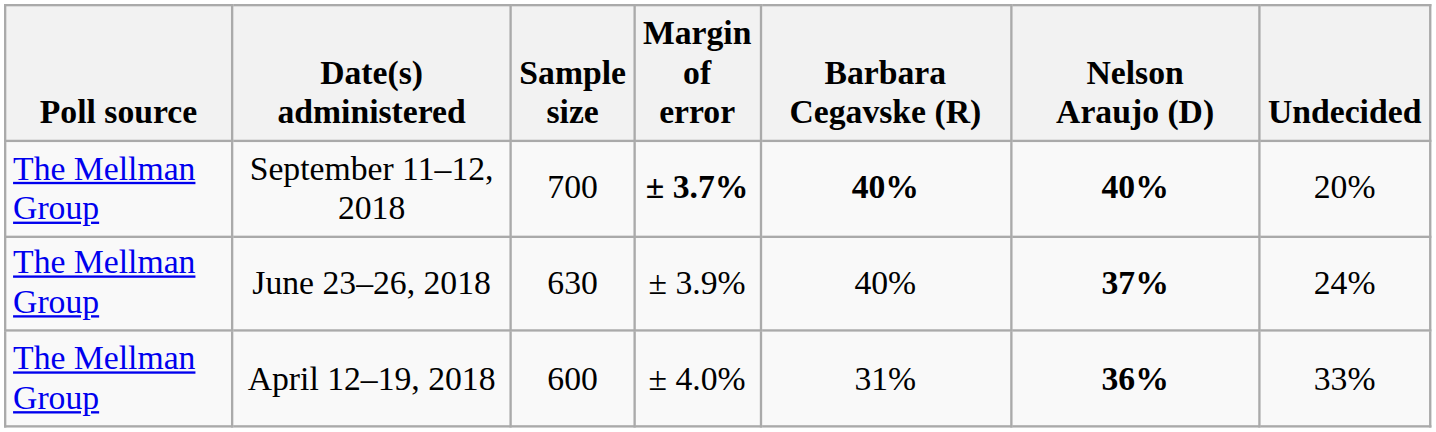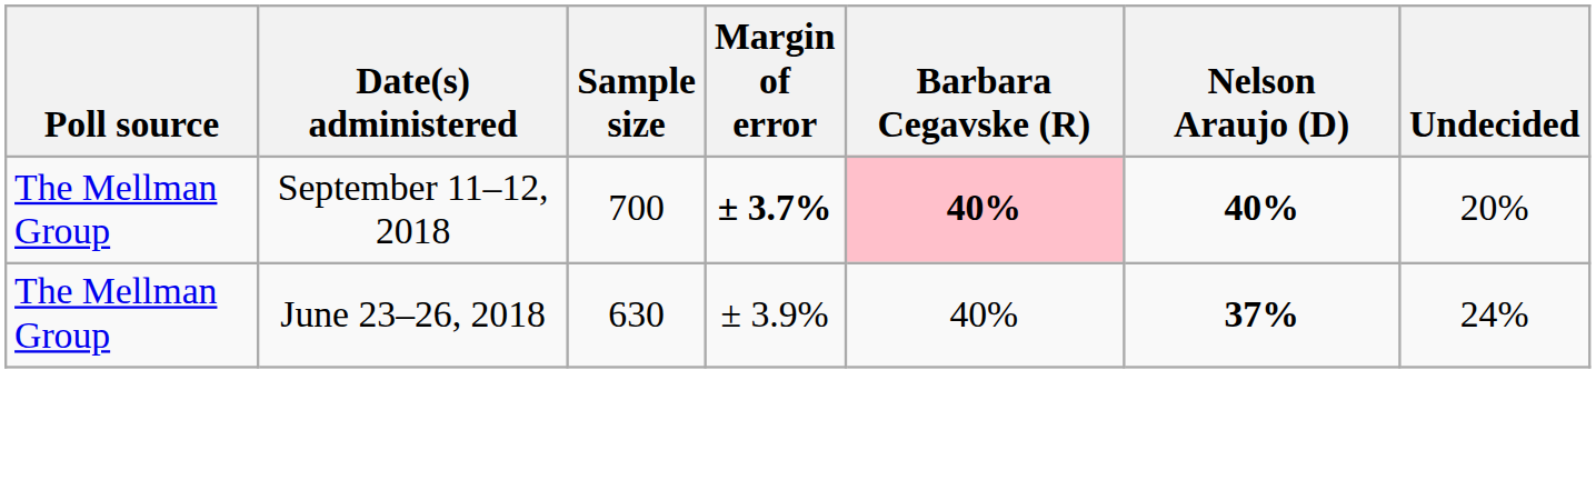 <table class="wikitable" style="font-size:90%;text-align:center;">
 <tr valign=bottom>
 <th>Poll source</th>
 <th>Date(s)<br>administered</th>
 <th>Sample<br>size</th>
 <th>Margin<br>of error</th>
 <th style="width:100px;">Barbara<br>Cegavske (R)</th>
 <th style="width:100px;">Nelson<br>Araujo (D)</th>
 <th>Undecided</th>
 </tr>
 <tr>
 <td style="text-align:left;"><a href='#'>The Mellman Group</a></td>
 <td align=center>September 11–12, 2018</td>
 <td align=center>700</td>
 <td align=center><strong>± 3.7%</strong></td>
-<td align=center><strong>40%</strong></td>
+<td align=center style="background: pink;"><strong>40%</strong></td>
 <td align=center><strong>40%</strong></td>
 <td align=center>20%</td>
 </tr>
 <tr>
 <td style="text-align:left;"><a href='#'>The Mellman Group</a></td>
 <td align=center>June 23–26, 2018</td>
 <td align=center>630</td>
 <td align=center>± 3.9%</td>
 <td align=center>40%</td>
 <td><strong>37%</strong></td>
 <td align=center>24%</td>
 </tr>
-<tr>
-<td style="text-align:left;"><a href='#'>The Mellman Group</a></td>
-<td align=center>April 12–19, 2018</td>
-<td align=center>600</td>
-<td align=center>± 4.0%</td>
-<td align=center>31%</td>
-<td><strong>36%</strong></td>
-<td align=center>33%</td>
-</tr>
 </table>
